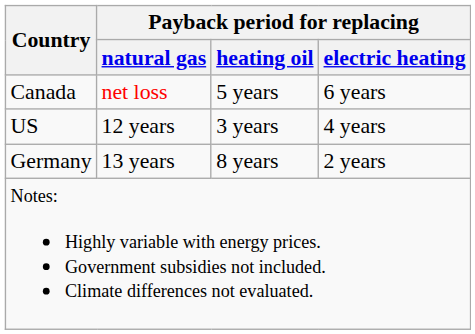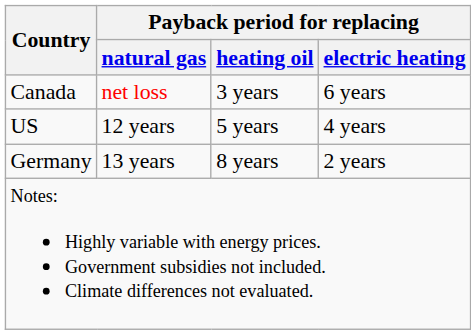 <table class="wikitable" style="float:right; margin:0.5em 0 0.5em 1em;">
 <tr>
 <th rowspan="2">Country</th>
 <th colspan="3">Payback period for replacing</th>
 </tr>
 <tr>
 <th><a href='#'>natural gas</a></th>
 <th><a href='#'>heating oil</a></th>
 <th><a href='#'>electric heating</a></th>
 </tr>
 <tr>
 <td>Canada</td>
 <td style="color:red">net loss</td>
-<td>5 years</td>
+<td>3 years</td>
 <td>6 years</td>
 </tr>
 <tr>
 <td>US</td>
 <td>12 years</td>
-<td>3 years</td>
+<td>5 years</td>
 <td>4 years</td>
 </tr>
 <tr>
 <td>Germany</td>
 <td>13 years</td>
 <td>8 years</td>
 <td>2 years</td>
 </tr>
 <tr>
 <td colspan="4"><small>Notes:</small><br><ul><li><small>Highly variable with energy prices.</small></li><li><small>Government subsidies not included.</small></li><li><small>Climate differences not evaluated.</small></li></ul></td>
 </tr>
 </table>
